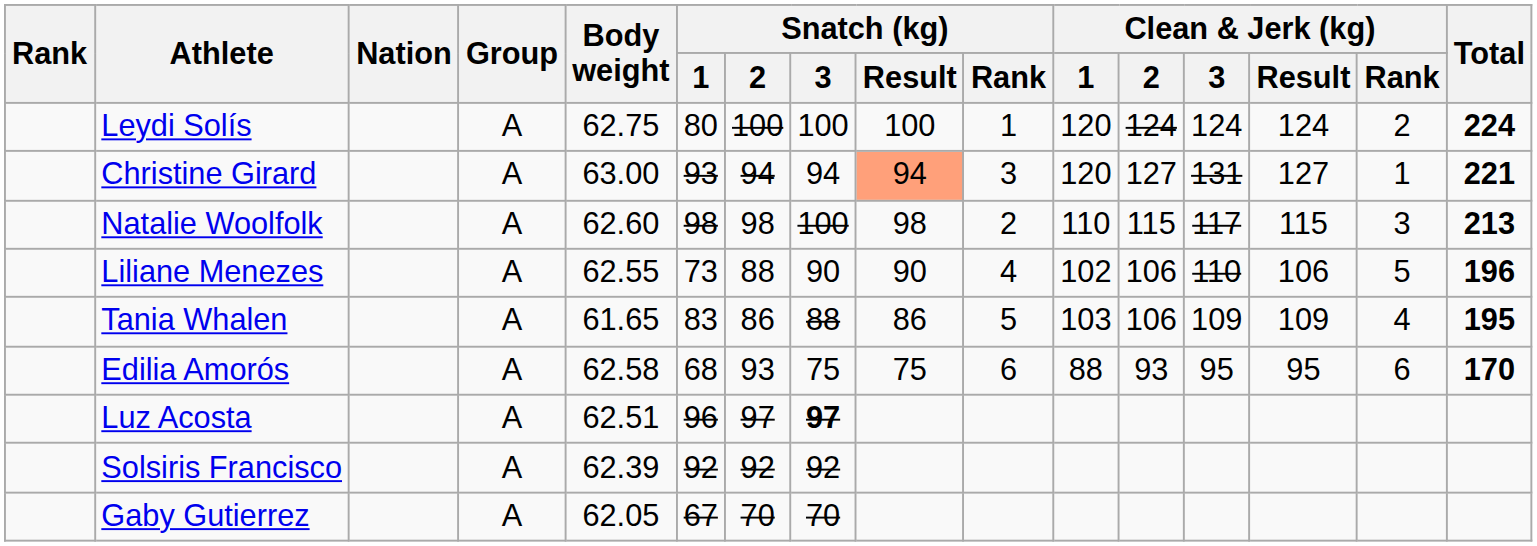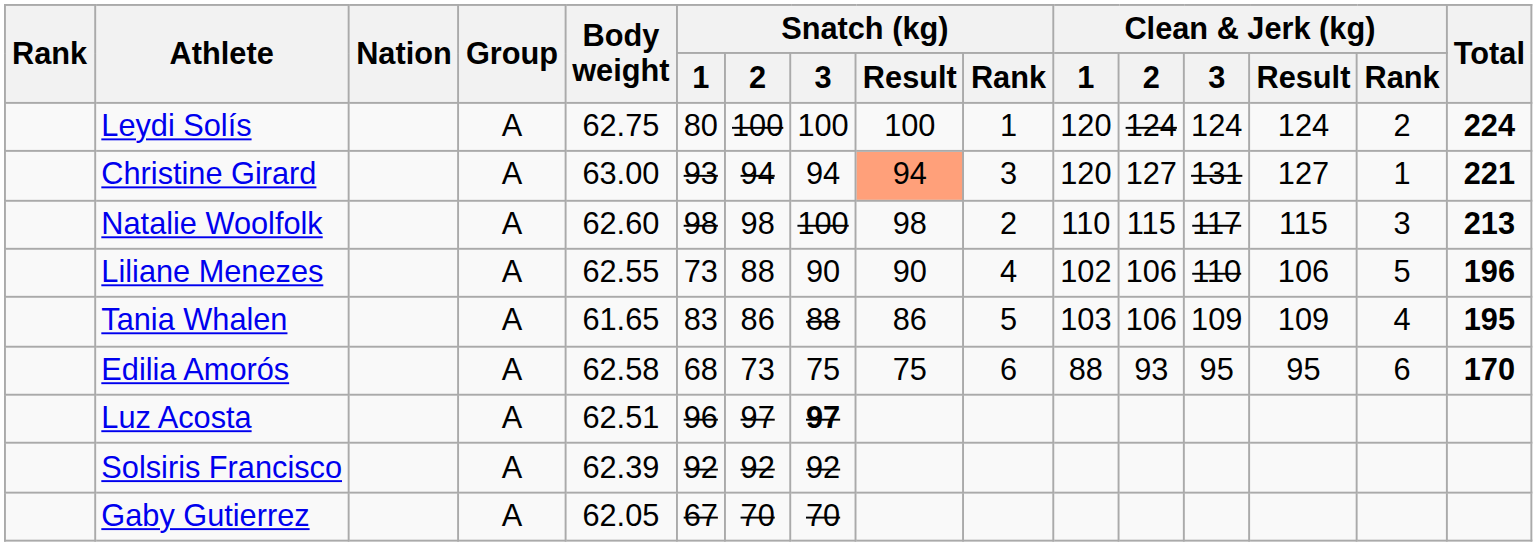 <table class="wikitable sortable" style="text-align:center;">
 <tr>
 <th rowspan=2>Rank</th>
 <th rowspan=2>Athlete</th>
 <th rowspan=2>Nation</th>
 <th rowspan=2>Group</th>
 <th rowspan=2>Body<br>weight</th>
 <th colspan=5>Snatch (kg)</th>
 <th colspan=5>Clean & Jerk (kg)</th>
 <th rowspan=2>Total</th>
 </tr>
 <tr>
 <th>1</th>
 <th>2</th>
 <th>3</th>
 <th>Result</th>
 <th>Rank</th>
 <th>1</th>
 <th>2</th>
 <th>3</th>
 <th>Result</th>
 <th>Rank</th>
 </tr>
 <tr>
 <td></td>
 <td align=left><a href='#'>Leydi Solís</a></td>
 <td align=left></td>
 <td>A</td>
 <td>62.75</td>
 <td>80</td>
 <td><s>100</s></td>
 <td>100</td>
 <td>100</td>
 <td>1</td>
 <td>120</td>
 <td><s>124</s></td>
 <td>124</td>
 <td>124</td>
 <td>2</td>
 <td><strong>224</strong></td>
 </tr>
 <tr>
 <td></td>
 <td align=left><a href='#'>Christine Girard</a></td>
 <td align=left></td>
 <td>A</td>
 <td>63.00</td>
 <td><s>93</s></td>
 <td><s>94</s></td>
 <td>94</td>
 <td style="background: lightsalmon;">94</td>
 <td>3</td>
 <td>120</td>
 <td>127</td>
 <td><s>131</s></td>
 <td>127</td>
 <td>1</td>
 <td><strong>221</strong></td>
 </tr>
 <tr>
 <td></td>
 <td align=left><a href='#'>Natalie Woolfolk</a></td>
 <td align=left></td>
 <td>A</td>
 <td>62.60</td>
 <td><s>98</s></td>
 <td>98</td>
 <td><s>100</s></td>
 <td>98</td>
 <td>2</td>
 <td>110</td>
 <td>115</td>
 <td><s>117</s></td>
 <td>115</td>
 <td>3</td>
 <td><strong>213</strong></td>
 </tr>
 <tr>
 <td></td>
 <td align=left><a href='#'>Liliane Menezes</a></td>
 <td align=left></td>
 <td>A</td>
 <td>62.55</td>
 <td>73</td>
 <td>88</td>
 <td>90</td>
 <td>90</td>
 <td>4</td>
 <td>102</td>
 <td>106</td>
 <td><s>110</s></td>
 <td>106</td>
 <td>5</td>
 <td><strong>196</strong></td>
 </tr>
 <tr>
 <td></td>
 <td align=left><a href='#'>Tania Whalen</a></td>
 <td align=left></td>
 <td>A</td>
 <td>61.65</td>
 <td>83</td>
 <td>86</td>
 <td><s>88</s></td>
 <td>86</td>
 <td>5</td>
 <td>103</td>
 <td>106</td>
 <td>109</td>
 <td>109</td>
 <td>4</td>
 <td><strong>195</strong></td>
 </tr>
 <tr>
 <td></td>
 <td align=left><a href='#'>Edilia Amorós</a></td>
 <td align=left></td>
 <td>A</td>
 <td>62.58</td>
 <td>68</td>
-<td>93</td>
+<td>73</td>
 <td>75</td>
 <td>75</td>
 <td>6</td>
 <td>88</td>
 <td>93</td>
 <td>95</td>
 <td>95</td>
 <td>6</td>
 <td><strong>170</strong></td>
 </tr>
 <tr>
 <td></td>
 <td align=left><a href='#'>Luz Acosta</a></td>
 <td align=left></td>
 <td>A</td>
 <td>62.51</td>
 <td><s>96</s></td>
 <td><s>97</s></td>
 <td><strong><s>97</s></strong></td>
 <td></td>
 <td></td>
 <td></td>
 <td></td>
 <td></td>
 <td></td>
 <td></td>
 <td></td>
 </tr>
 <tr>
 <td></td>
 <td align=left><a href='#'>Solsiris Francisco</a></td>
 <td align=left></td>
 <td>A</td>
 <td>62.39</td>
 <td><s>92</s></td>
 <td><s>92</s></td>
 <td><s>92</s></td>
 <td></td>
 <td></td>
 <td></td>
 <td></td>
 <td></td>
 <td></td>
 <td></td>
 <td></td>
 </tr>
 <tr>
 <td></td>
 <td align=left><a href='#'>Gaby Gutierrez</a></td>
 <td align=left></td>
 <td>A</td>
 <td>62.05</td>
 <td><s>67</s></td>
 <td><s>70</s></td>
 <td><s>70</s></td>
 <td></td>
 <td></td>
 <td></td>
 <td></td>
 <td></td>
 <td></td>
 <td></td>
 <td></td>
 </tr>
 </table>
